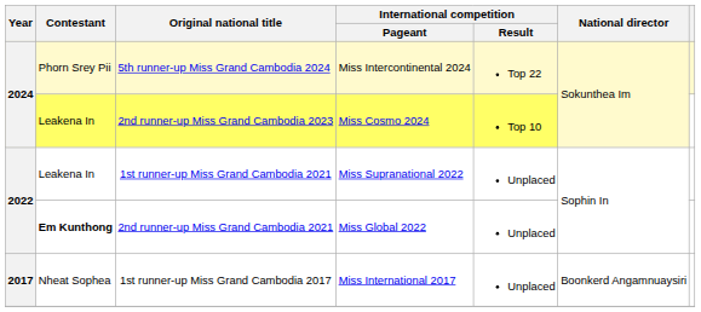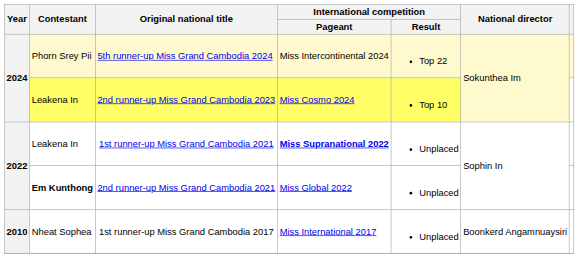 <table class="wikitable" style="margin: 1em 1em 1em 0; background: #FFFFFF; font-size: 90%">
 <tr colspan=10 align="center">
 <th rowspan=2>Year</th>
 <th rowspan=2>Contestant</th>
 <th rowspan=2>Original national title</th>
 <th colspan=2>International competition</th>
 <th rowspan="2"><strong>National director</strong></th>
 <th rowspan="2"></th>
 </tr>
 <tr>
 <th>Pageant</th>
 <th>Result</th>
 </tr>
 <tr bgcolor=#FFFACD>
 <th rowspan="2">2024</th>
 <td>Phorn Srey Pii</td>
 <td><a href='#'>5th runner-up Miss Grand Cambodia 2024</a></td>
 <td>Miss Intercontinental 2024</td>
 <td><br><ul><li>Top 22</li></ul></td>
 <td rowspan="2">Sokunthea Im</td>
 <td></td>
 </tr>
 <tr>
 <td style="background-color:#FFFF66">Leakena In</td>
 <td style="background-color:#FFFF66" align="center"><a href='#'>2nd runner-up Miss Grand Cambodia 2023</a></td>
 <td style="background-color:#FFFF66"><a href='#'>Miss Cosmo 2024</a></td>
 <td style="background-color:#FFFF66"><br><ul><li>Top 10</li></ul></td>
 <td></td>
 </tr>
 <tr>
 <th rowspan="2"><strong>2022</strong></th>
 <td>Leakena In</td>
 <td align="center"><a href='#'>1st runner-up Miss Grand Cambodia 2021</a></td>
-<td><a href='#'>Miss Supranational 2022</a></td>
+<td><strong><a href='#'>Miss Supranational 2022</a></strong></td>
 <td><br><ul><li>Unplaced</li></ul></td>
 <td rowspan="2">Sophin In</td>
 <td></td>
 </tr>
 <tr>
 <td><strong>Em Kunthong</strong></td>
 <td align="center"><a href='#'>2nd runner-up Miss Grand Cambodia 2021</a></td>
 <td><a href='#'>Miss Global 2022</a></td>
 <td><br><ul><li>Unplaced</li></ul></td>
 <td></td>
 </tr>
 <tr>
-<th>2017</th>
+<th>2010</th>
 <td>Nheat Sophea</td>
 <td align=center>1st runner-up Miss Grand Cambodia 2017</td>
 <td><a href='#'>Miss International 2017</a></td>
 <td><br><ul><li>Unplaced</li></ul></td>
 <td align="center">Boonkerd Angamnuaysiri</td>
 <td></td>
 </tr>
 <tr>
 </tr>
 </table>
